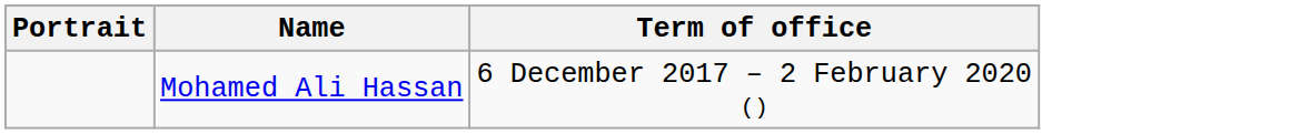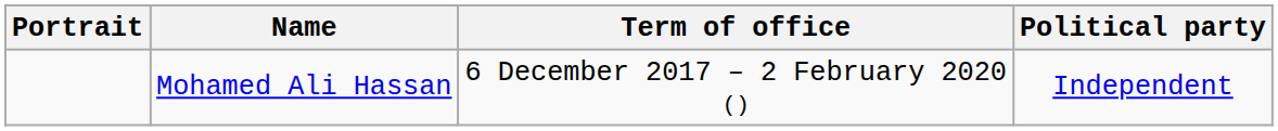 <table class="wikitable" style="text-align:center;">
 <tr>
 <th>Portrait</th>
 <th>Name</th>
 <th>Term of office</th>
+<th>Political party</th>
 </tr>
 <tr>
 <td></td>
 <td><a href='#'>Mohamed Ali Hassan</a></td>
 <td>6 December 2017 – 2 February 2020<br><small>()</small></td>
+<td><a href='#'>Independent</a></td>
 </tr>
 </table>
